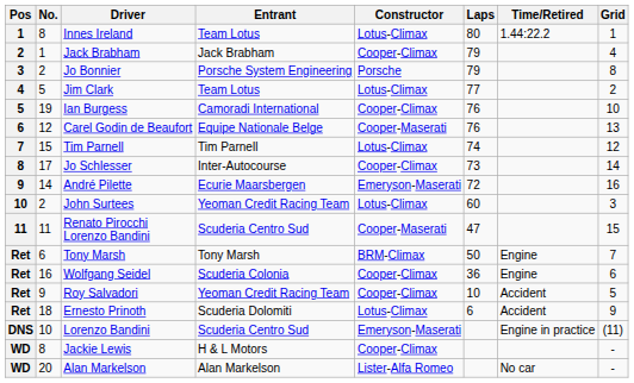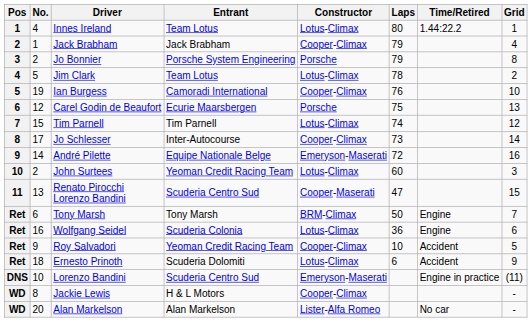 <table class="wikitable" style="font-size: 95%;">
 <tr>
 <th>Pos</th>
 <th>No.</th>
 <th>Driver</th>
 <th>Entrant</th>
 <th>Constructor</th>
 <th>Laps</th>
 <th>Time/Retired</th>
 <th>Grid</th>
 </tr>
 <tr>
 <th>1</th>
-<td>8</td>
+<td>4</td>
 <td> <a href='#'>Innes Ireland</a></td>
 <td><a href='#'>Team Lotus</a></td>
 <td><a href='#'>Lotus</a>-<a href='#'>Climax</a></td>
 <td>80</td>
 <td>1.44:22.2</td>
 <td style="text-align:center">1</td>
 </tr>
 <tr>
 <th>2</th>
 <td>1</td>
 <td> <a href='#'>Jack Brabham</a></td>
 <td>Jack Brabham</td>
 <td><a href='#'>Cooper</a>-<a href='#'>Climax</a></td>
 <td>79</td>
 <td></td>
 <td style="text-align:center">4</td>
 </tr>
 <tr>
 <th>3</th>
 <td>2</td>
 <td> <a href='#'>Jo Bonnier</a></td>
 <td><a href='#'>Porsche System Engineering</a></td>
 <td><a href='#'>Porsche</a></td>
 <td>79</td>
 <td></td>
 <td style="text-align:center">8</td>
 </tr>
 <tr>
 <th>4</th>
 <td>5</td>
 <td> <a href='#'>Jim Clark</a></td>
 <td><a href='#'>Team Lotus</a></td>
 <td><a href='#'>Lotus</a>-<a href='#'>Climax</a></td>
-<td>77</td>
+<td>78</td>
 <td></td>
 <td style="text-align:center">2</td>
 </tr>
 <tr>
 <th>5</th>
 <td>19</td>
 <td> <a href='#'>Ian Burgess</a></td>
 <td><a href='#'>Camoradi International</a></td>
 <td><a href='#'>Cooper</a>-<a href='#'>Climax</a></td>
 <td>76</td>
 <td></td>
 <td style="text-align:center">10</td>
 </tr>
 <tr>
 <th>6</th>
 <td>12</td>
 <td> <a href='#'>Carel Godin de Beaufort</a></td>
-<td><a href='#'>Equipe Nationale Belge</a></td>
-<td><a href='#'>Cooper</a>-<a href='#'>Maserati</a></td>
-<td>76</td>
+<td><a href='#'>Ecurie Maarsbergen</a></td>
+<td><a href='#'>Porsche</a></td>
+<td>75</td>
 <td></td>
 <td style="text-align:center">13</td>
 </tr>
 <tr>
 <th>7</th>
 <td>15</td>
 <td> <a href='#'>Tim Parnell</a></td>
 <td>Tim Parnell</td>
 <td><a href='#'>Lotus</a>-<a href='#'>Climax</a></td>
 <td>74</td>
 <td></td>
 <td style="text-align:center">12</td>
 </tr>
 <tr>
 <th>8</th>
 <td>17</td>
 <td> <a href='#'>Jo Schlesser</a></td>
 <td>Inter-Autocourse</td>
 <td><a href='#'>Cooper</a>-<a href='#'>Climax</a></td>
 <td>73</td>
 <td></td>
 <td style="text-align:center">14</td>
 </tr>
 <tr>
 <th>9</th>
 <td>14</td>
 <td> <a href='#'>André Pilette</a></td>
-<td><a href='#'>Ecurie Maarsbergen</a></td>
+<td><a href='#'>Equipe Nationale Belge</a></td>
 <td><a href='#'>Emeryson</a>-<a href='#'>Maserati</a></td>
 <td>72</td>
 <td></td>
 <td style="text-align:center">16</td>
 </tr>
 <tr>
 <th>10</th>
 <td>2</td>
 <td> <a href='#'>John Surtees</a></td>
 <td><a href='#'>Yeoman Credit Racing Team</a></td>
 <td><a href='#'>Lotus</a>-<a href='#'>Climax</a></td>
 <td>60</td>
 <td></td>
 <td style="text-align:center">3</td>
 </tr>
 <tr>
 <th>11</th>
-<td>11</td>
+<td>13</td>
 <td> <a href='#'>Renato Pirocchi</a><br> <a href='#'>Lorenzo Bandini</a></td>
 <td><a href='#'>Scuderia Centro Sud</a></td>
 <td><a href='#'>Cooper</a>-<a href='#'>Maserati</a></td>
 <td>47</td>
 <td></td>
 <td style="text-align:center">15</td>
 </tr>
 <tr>
 <th>Ret</th>
 <td>6</td>
 <td> <a href='#'>Tony Marsh</a></td>
 <td>Tony Marsh</td>
 <td><a href='#'>BRM</a>-<a href='#'>Climax</a></td>
 <td>50</td>
 <td>Engine</td>
 <td style="text-align:center">7</td>
 </tr>
 <tr>
 <th>Ret</th>
 <td>16</td>
 <td> <a href='#'>Wolfgang Seidel</a></td>
 <td><a href='#'>Scuderia Colonia</a></td>
-<td><a href='#'>Cooper</a>-<a href='#'>Climax</a></td>
+<td><a href='#'>Lotus</a>-<a href='#'>Climax</a></td>
 <td>36</td>
 <td>Engine</td>
 <td style="text-align:center">6</td>
 </tr>
 <tr>
 <th>Ret</th>
 <td>9</td>
 <td> <a href='#'>Roy Salvadori</a></td>
 <td><a href='#'>Yeoman Credit Racing Team</a></td>
 <td><a href='#'>Cooper</a>-<a href='#'>Climax</a></td>
 <td>10</td>
 <td>Accident</td>
 <td style="text-align:center">5</td>
 </tr>
 <tr>
 <th>Ret</th>
 <td>18</td>
 <td> <a href='#'>Ernesto Prinoth</a></td>
 <td>Scuderia Dolomiti</td>
 <td><a href='#'>Lotus</a>-<a href='#'>Climax</a></td>
 <td>6</td>
 <td>Accident</td>
 <td style="text-align:center">9</td>
 </tr>
 <tr>
 <th>DNS</th>
 <td>10</td>
 <td> <a href='#'>Lorenzo Bandini</a></td>
 <td><a href='#'>Scuderia Centro Sud</a></td>
 <td><a href='#'>Emeryson</a>-<a href='#'>Maserati</a></td>
 <td></td>
 <td>Engine in practice</td>
 <td style="text-align:center">(11)</td>
 </tr>
 <tr>
 <th>WD</th>
 <td>8</td>
 <td> <a href='#'>Jackie Lewis</a></td>
 <td>H & L Motors</td>
 <td><a href='#'>Cooper</a>-<a href='#'>Climax</a></td>
 <td></td>
 <td></td>
 <td style="text-align:center">-</td>
 </tr>
 <tr>
 <th>WD</th>
 <td>20</td>
 <td> <a href='#'>Alan Markelson</a></td>
 <td>Alan Markelson</td>
 <td><a href='#'>Lister</a>-<a href='#'>Alfa Romeo</a></td>
 <td></td>
 <td>No car</td>
 <td style="text-align:center">-</td>
 </tr>
 </table>
